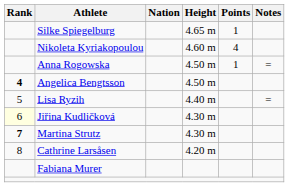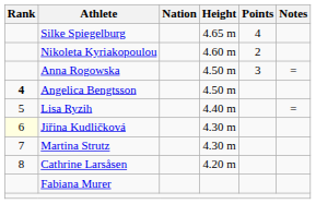 <table class="wikitable mw-datatable sortable" style="text-align:center;">
 <tr>
 <th scope="col" style="width: 10px;">Rank</th>
 <th scope="col">Athlete</th>
 <th scope="col">Nation</th>
 <th scope="col">Height</th>
 <th scope="col">Points</th>
 <th scope="col">Notes</th>
 </tr>
 <tr>
 <td></td>
 <td align="left"><a href='#'>Silke Spiegelburg</a></td>
 <td align="left"></td>
 <td>4.65 m</td>
-<td>1</td>
+<td>4</td>
 <td></td>
 </tr>
 <tr>
 <td></td>
 <td align="left"><a href='#'>Nikoleta Kyriakopoulou</a></td>
 <td align="left"></td>
 <td>4.60 m</td>
-<td>4</td>
+<td>2</td>
 <td></td>
 </tr>
 <tr>
 <td></td>
 <td align="left"><a href='#'>Anna Rogowska</a></td>
 <td align="left"></td>
 <td>4.50 m</td>
-<td>1</td>
+<td>3</td>
 <td>=</td>
 </tr>
 <tr>
 <td><strong>4</strong></td>
 <td align="left"><a href='#'>Angelica Bengtsson</a></td>
 <td align="left"></td>
 <td>4.50 m</td>
 <td></td>
 <td></td>
 </tr>
 <tr>
 <td>5</td>
 <td align="left"><a href='#'>Lisa Ryzih</a></td>
 <td align="left"></td>
 <td>4.40 m</td>
 <td></td>
 <td>=</td>
 </tr>
 <tr>
 <td style="background: lightyellow;">6</td>
 <td align="left"><a href='#'>Jiřina Kudličková</a></td>
 <td align="left"></td>
 <td>4.30 m</td>
 <td></td>
 <td></td>
 </tr>
 <tr>
-<td><strong>7</strong></td>
+<td>7</td>
 <td align="left"><a href='#'>Martina Strutz</a></td>
 <td align="left"></td>
 <td>4.30 m</td>
 <td></td>
 <td></td>
 </tr>
 <tr>
 <td>8</td>
 <td align="left"><a href='#'>Cathrine Larsåsen</a></td>
 <td align="left"></td>
 <td>4.20 m</td>
 <td></td>
 <td></td>
 </tr>
 <tr>
 <td></td>
 <td align="left"><a href='#'>Fabiana Murer</a></td>
 <td align="left"></td>
 <td></td>
 <td></td>
 <td></td>
 </tr>
 <tr class="sortbottom">
 <td colspan="6"></td>
 </tr>
 </table>
